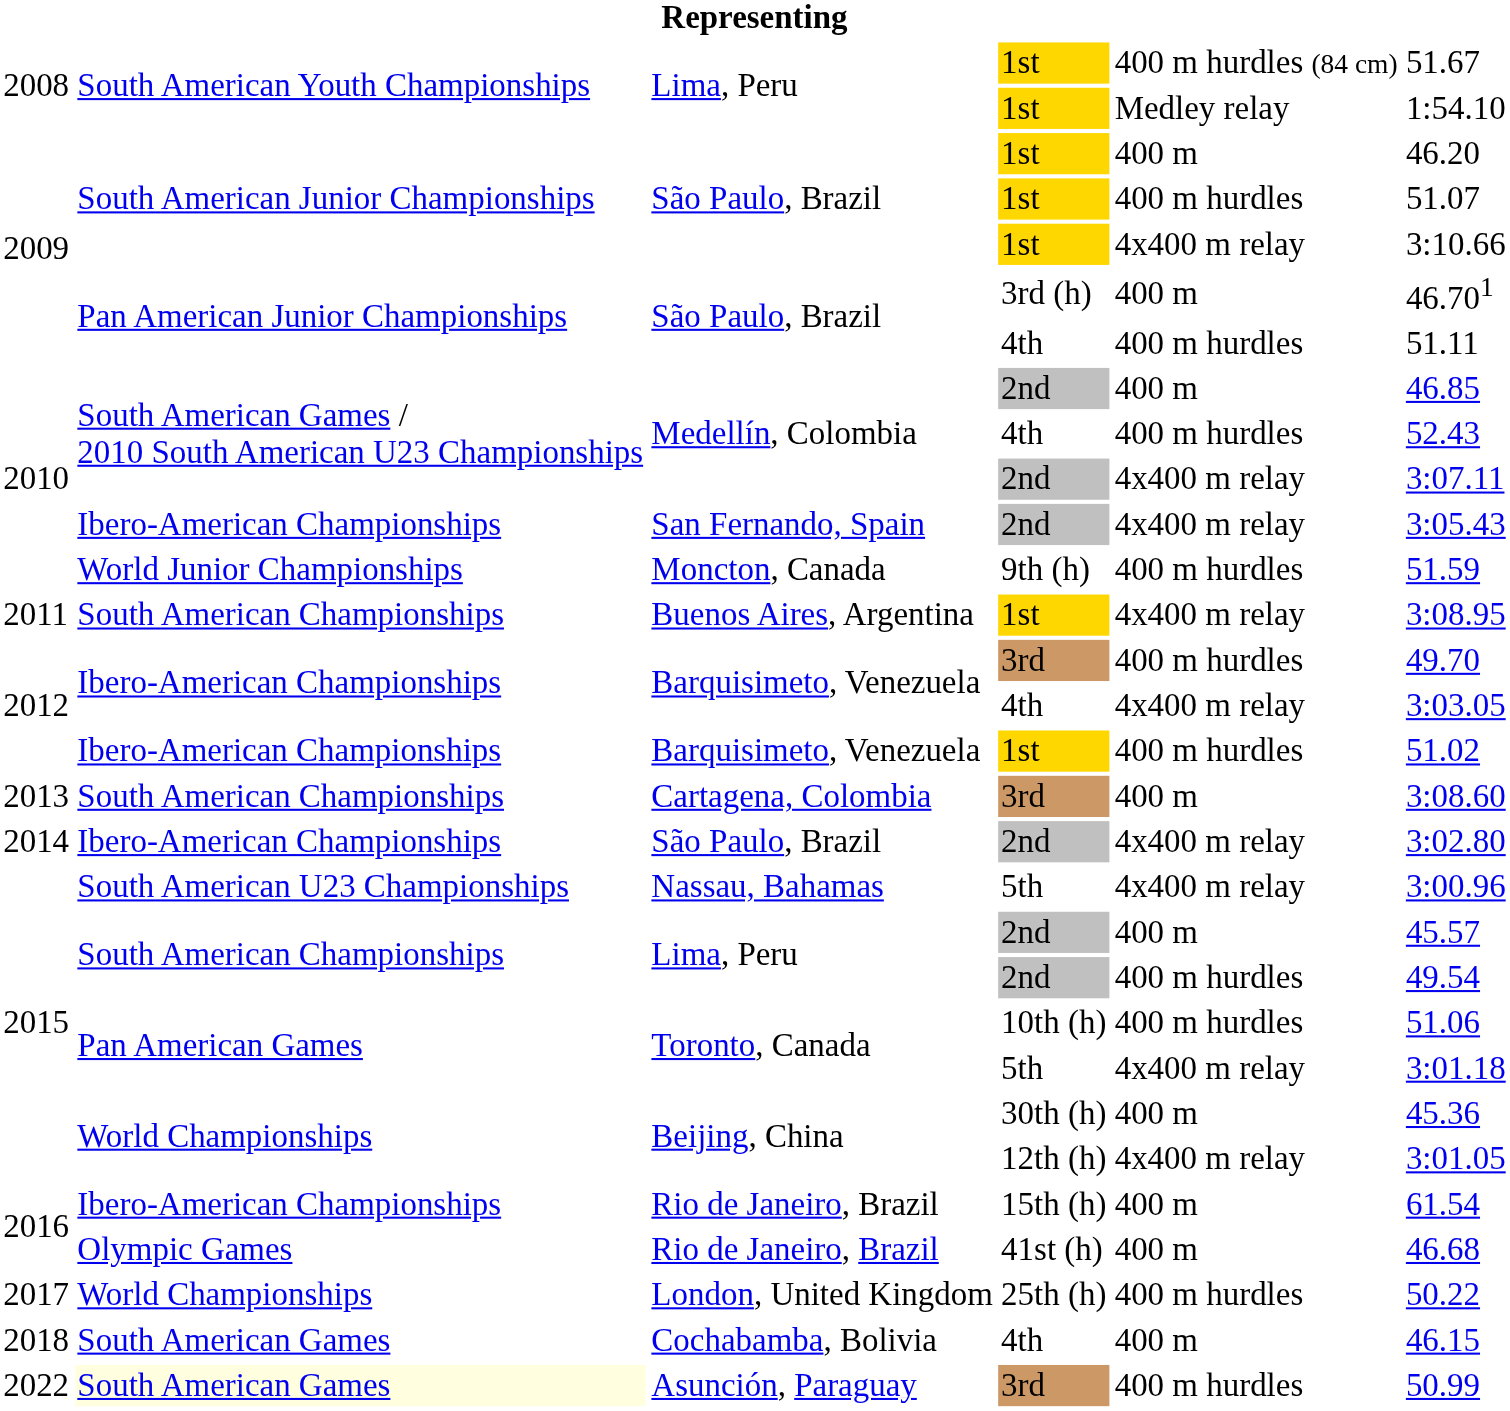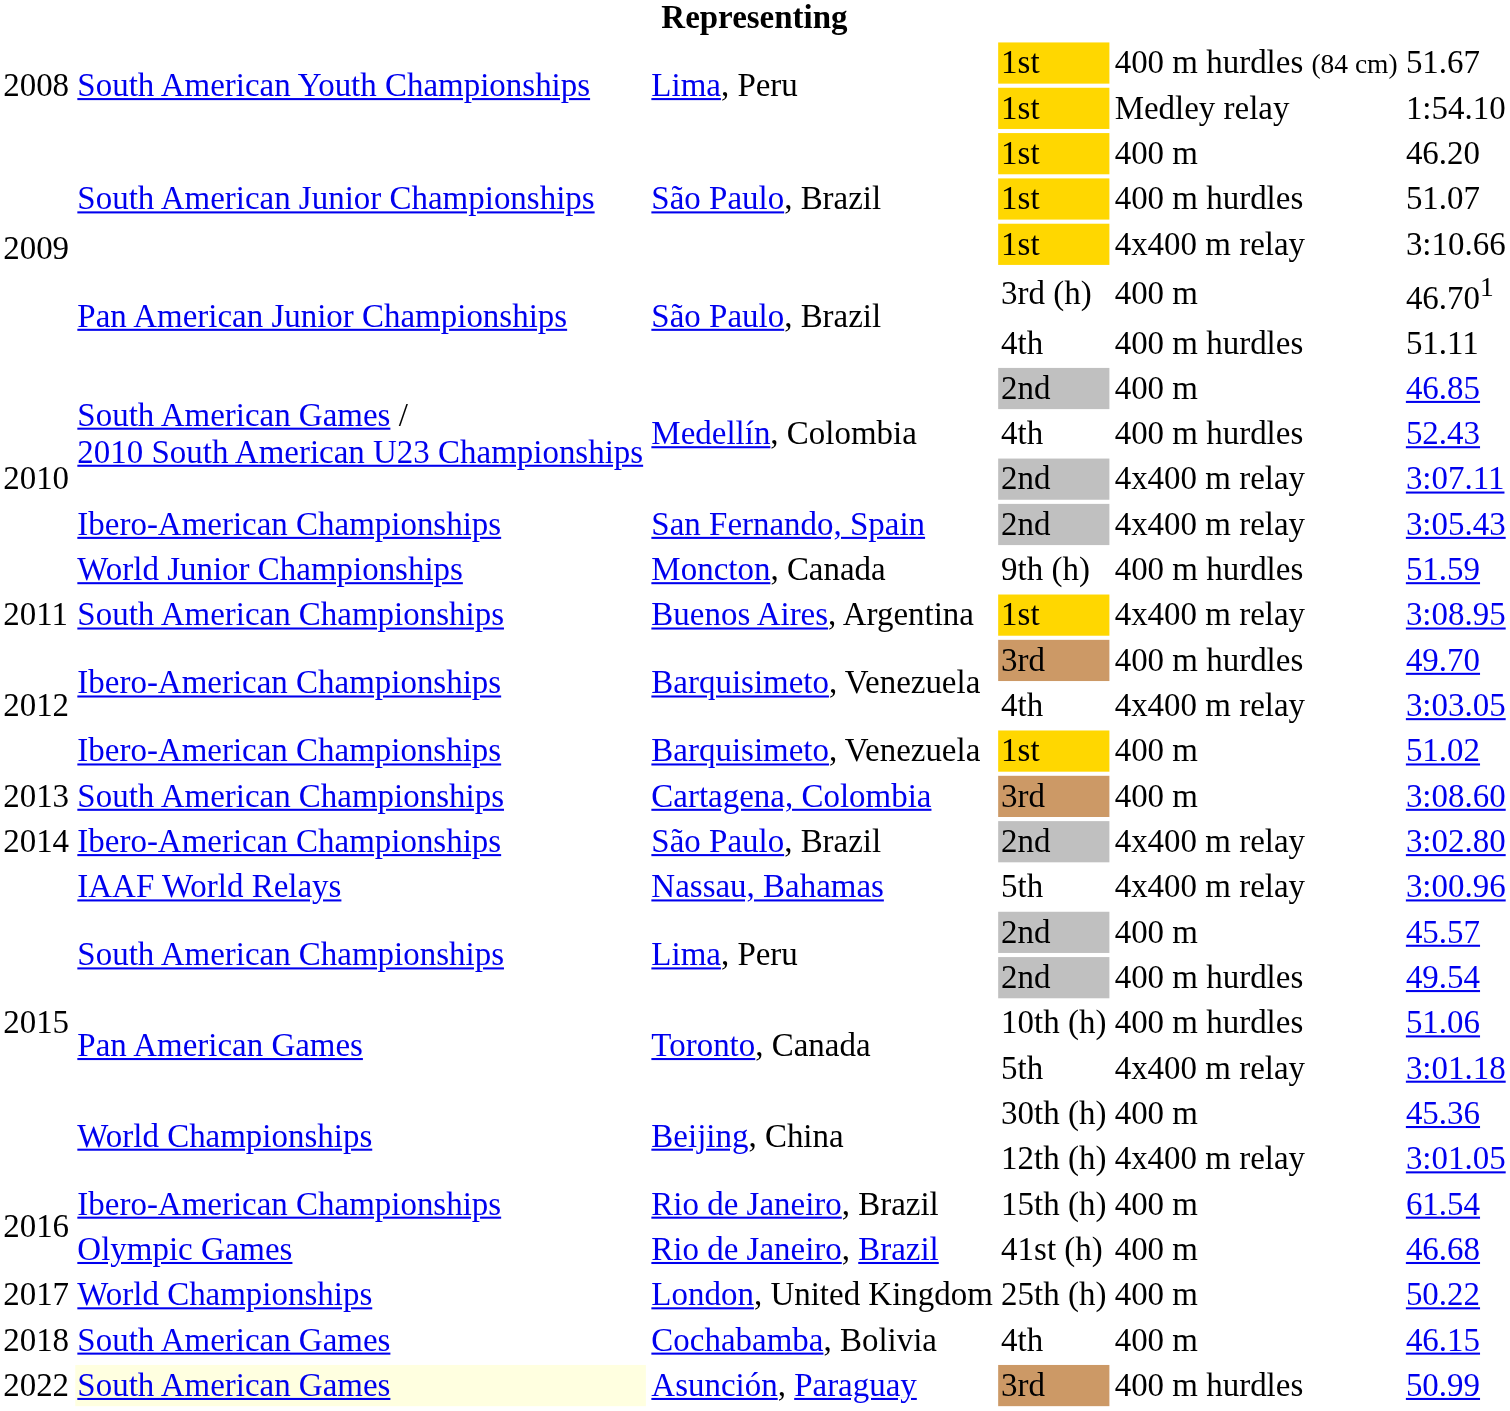 <table>
 <tr>
 <th colspan="6">Representing </th>
 </tr>
 <tr>
 <td rowspan=2>2008</td>
 <td rowspan=2><a href='#'>South American Youth Championships</a></td>
 <td rowspan=2><a href='#'>Lima</a>, Peru</td>
 <td bgcolor=gold>1st</td>
 <td>400 m hurdles <small>(84 cm)</small></td>
 <td>51.67</td>
 </tr>
 <tr>
 <td bgcolor=gold>1st</td>
 <td>Medley relay</td>
 <td>1:54.10</td>
 </tr>
 <tr>
 <td rowspan=5>2009</td>
 <td rowspan=3><a href='#'>South American Junior Championships</a></td>
 <td rowspan=3><a href='#'>São Paulo</a>, Brazil</td>
 <td bgcolor=gold>1st</td>
 <td>400 m</td>
 <td>46.20</td>
 </tr>
 <tr>
 <td bgcolor=gold>1st</td>
 <td>400 m hurdles</td>
 <td>51.07</td>
 </tr>
 <tr>
 <td bgcolor=gold>1st</td>
 <td>4x400 m relay</td>
 <td>3:10.66</td>
 </tr>
 <tr>
 <td rowspan=2><a href='#'>Pan American Junior Championships</a></td>
 <td rowspan=2><a href='#'>São Paulo</a>, Brazil</td>
 <td>3rd (h)</td>
 <td>400 m</td>
 <td>46.70<sup>1</sup></td>
 </tr>
 <tr>
 <td>4th</td>
 <td>400 m hurdles</td>
 <td>51.11</td>
 </tr>
 <tr>
 <td rowspan=5>2010</td>
 <td rowspan=3><a href='#'>South American Games</a> /<br><a href='#'>2010 South American U23 Championships</a></td>
 <td rowspan=3><a href='#'>Medellín</a>, Colombia</td>
 <td bgcolor=silver>2nd</td>
 <td>400 m</td>
 <td><a href='#'>46.85</a></td>
 </tr>
 <tr>
 <td>4th</td>
 <td>400 m hurdles</td>
 <td><a href='#'>52.43</a></td>
 </tr>
 <tr>
 <td bgcolor=silver>2nd</td>
 <td>4x400 m relay</td>
 <td><a href='#'>3:07.11</a></td>
 </tr>
 <tr>
 <td><a href='#'>Ibero-American Championships</a></td>
 <td><a href='#'>San Fernando, Spain</a></td>
 <td bgcolor=silver>2nd</td>
 <td>4x400 m relay</td>
 <td><a href='#'>3:05.43</a></td>
 </tr>
 <tr>
 <td><a href='#'>World Junior Championships</a></td>
 <td><a href='#'>Moncton</a>, Canada</td>
 <td>9th (h)</td>
 <td>400 m hurdles</td>
 <td><a href='#'>51.59</a></td>
 </tr>
 <tr>
 <td>2011</td>
 <td><a href='#'>South American Championships</a></td>
 <td><a href='#'>Buenos Aires</a>, Argentina</td>
 <td bgcolor=gold>1st</td>
 <td>4x400 m relay</td>
 <td><a href='#'>3:08.95</a></td>
 </tr>
 <tr>
 <td rowspan=3>2012</td>
 <td rowspan=2><a href='#'>Ibero-American Championships</a></td>
 <td rowspan=2><a href='#'>Barquisimeto</a>, Venezuela</td>
 <td bgcolor=cc9966>3rd</td>
 <td>400 m hurdles</td>
 <td><a href='#'>49.70</a></td>
 </tr>
 <tr>
 <td>4th</td>
 <td>4x400 m relay</td>
 <td><a href='#'>3:03.05</a></td>
 </tr>
 <tr>
 <td><a href='#'>Ibero-American Championships</a></td>
 <td><a href='#'>Barquisimeto</a>, Venezuela</td>
 <td bgcolor=gold>1st</td>
-<td>400 m hurdles</td>
+<td>400 m</td>
 <td><a href='#'>51.02</a></td>
 </tr>
 <tr>
 <td>2013</td>
 <td><a href='#'>South American Championships</a></td>
 <td><a href='#'>Cartagena, Colombia</a></td>
 <td bgcolor=cc9966>3rd</td>
 <td>400 m</td>
 <td><a href='#'>3:08.60</a></td>
 </tr>
 <tr>
 <td>2014</td>
 <td><a href='#'>Ibero-American Championships</a></td>
 <td><a href='#'>São Paulo</a>, Brazil</td>
 <td bgcolor=silver>2nd</td>
 <td>4x400 m relay</td>
 <td><a href='#'>3:02.80</a></td>
 </tr>
 <tr>
 <td rowspan=7>2015</td>
-<td><a href='#'>South American U23 Championships</a></td>
+<td><a href='#'>IAAF World Relays</a></td>
 <td><a href='#'>Nassau, Bahamas</a></td>
 <td>5th</td>
 <td>4x400 m relay</td>
 <td><a href='#'>3:00.96</a></td>
 </tr>
 <tr>
 <td rowspan=2><a href='#'>South American Championships</a></td>
 <td rowspan=2><a href='#'>Lima</a>, Peru</td>
 <td bgcolor=silver>2nd</td>
 <td>400 m</td>
 <td><a href='#'>45.57</a></td>
 </tr>
 <tr>
 <td bgcolor=silver>2nd</td>
 <td>400 m hurdles</td>
 <td><a href='#'>49.54</a></td>
 </tr>
 <tr>
 <td rowspan=2><a href='#'>Pan American Games</a></td>
 <td rowspan=2><a href='#'>Toronto</a>, Canada</td>
 <td>10th (h)</td>
 <td>400 m hurdles</td>
 <td><a href='#'>51.06</a></td>
 </tr>
 <tr>
 <td>5th</td>
 <td>4x400 m relay</td>
 <td><a href='#'>3:01.18</a></td>
 </tr>
 <tr>
 <td rowspan=2><a href='#'>World Championships</a></td>
 <td rowspan=2><a href='#'>Beijing</a>, China</td>
 <td>30th (h)</td>
 <td>400 m</td>
 <td><a href='#'>45.36</a></td>
 </tr>
 <tr>
 <td>12th (h)</td>
 <td>4x400 m relay</td>
 <td><a href='#'>3:01.05</a></td>
 </tr>
 <tr>
 <td rowspan=2>2016</td>
 <td><a href='#'>Ibero-American Championships</a></td>
 <td><a href='#'>Rio de Janeiro</a>, Brazil</td>
 <td>15th (h)</td>
 <td>400 m</td>
 <td><a href='#'>61.54</a></td>
 </tr>
 <tr>
 <td><a href='#'>Olympic Games</a></td>
 <td><a href='#'>Rio de Janeiro</a>, <a href='#'>Brazil</a></td>
 <td>41st (h)</td>
 <td>400 m</td>
 <td><a href='#'>46.68</a></td>
 </tr>
 <tr>
 <td>2017</td>
 <td><a href='#'>World Championships</a></td>
 <td><a href='#'>London</a>, United Kingdom</td>
 <td>25th (h)</td>
-<td>400 m hurdles</td>
+<td>400 m</td>
 <td><a href='#'>50.22</a></td>
 </tr>
 <tr>
 <td>2018</td>
 <td><a href='#'>South American Games</a></td>
 <td><a href='#'>Cochabamba</a>, Bolivia</td>
 <td>4th</td>
 <td>400 m</td>
 <td><a href='#'>46.15</a></td>
 </tr>
 <tr>
 <td>2022</td>
 <td style="background: lightyellow;"><a href='#'>South American Games</a></td>
 <td><a href='#'>Asunción</a>, <a href='#'>Paraguay</a></td>
 <td bgcolor=cc9966>3rd</td>
 <td>400 m hurdles</td>
 <td><a href='#'>50.99</a></td>
 </tr>
 </table>
